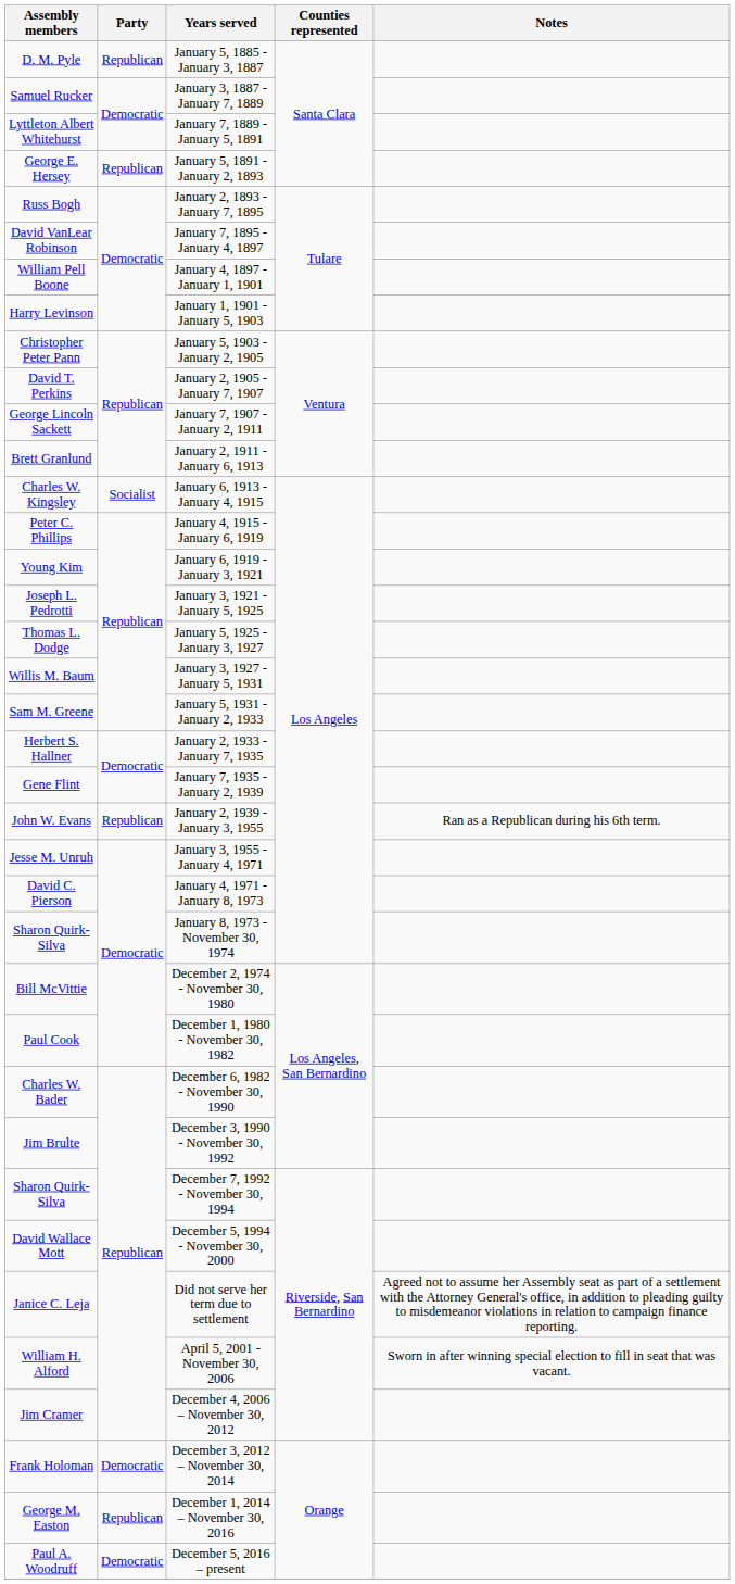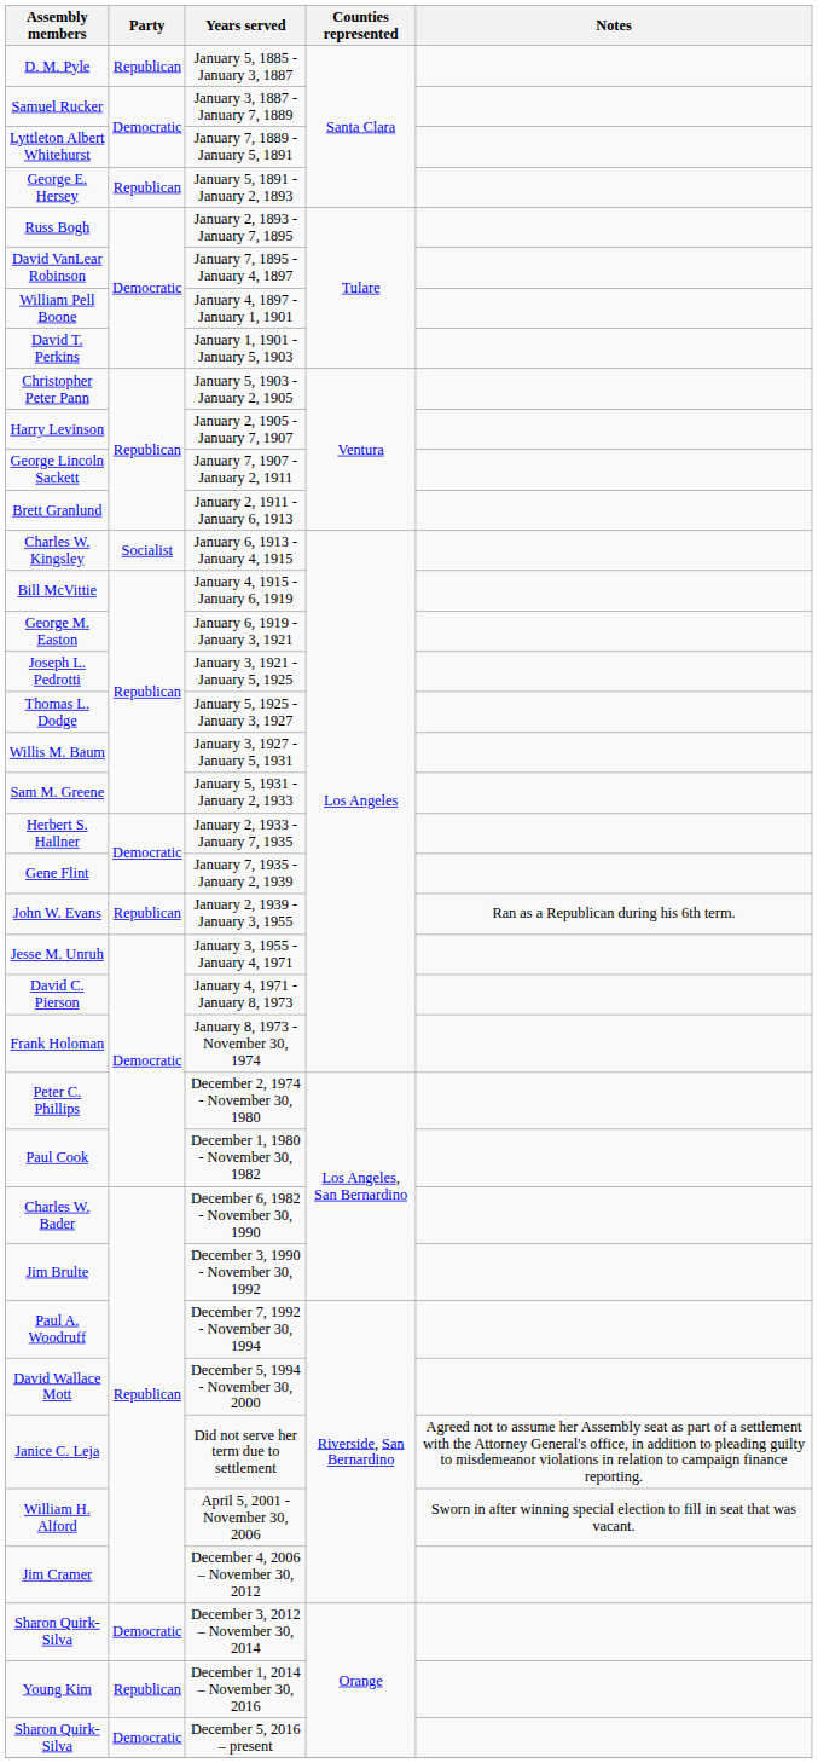 <table class=wikitable style="text-align:center">
 <tr>
 <th>Assembly members</th>
 <th>Party</th>
 <th>Years served</th>
 <th>Counties represented</th>
 <th>Notes</th>
 </tr>
 <tr>
 <td><a href='#'>D. M. Pyle</a></td>
 <td><a href='#'>Republican</a></td>
 <td>January 5, 1885 - January 3, 1887</td>
 <td rowspan=4><a href='#'>Santa Clara</a></td>
 <td></td>
 </tr>
 <tr>
 <td><a href='#'>Samuel Rucker</a></td>
 <td rowspan=2 ><a href='#'>Democratic</a></td>
 <td>January 3, 1887 - January 7, 1889</td>
 <td></td>
 </tr>
 <tr>
 <td><a href='#'>Lyttleton Albert Whitehurst</a></td>
 <td>January 7, 1889 - January 5, 1891</td>
 <td></td>
 </tr>
 <tr>
 <td><a href='#'>George E. Hersey</a></td>
 <td><a href='#'>Republican</a></td>
 <td>January 5, 1891 - January 2, 1893</td>
 <td></td>
 </tr>
 <tr>
 <td><a href='#'>Russ Bogh</a></td>
 <td rowspan=4 ><a href='#'>Democratic</a></td>
 <td>January 2, 1893 - January 7, 1895</td>
 <td rowspan=4><a href='#'>Tulare</a></td>
 <td></td>
 </tr>
 <tr>
 <td><a href='#'>David VanLear Robinson</a></td>
 <td>January 7, 1895 - January 4, 1897</td>
 <td></td>
 </tr>
 <tr>
 <td><a href='#'>William Pell Boone</a></td>
 <td>January 4, 1897 - January 1, 1901</td>
 <td></td>
 </tr>
 <tr>
-<td><a href='#'>Harry Levinson</a></td>
+<td><a href='#'>David T. Perkins</a></td>
 <td>January 1, 1901 - January 5, 1903</td>
 <td></td>
 </tr>
 <tr>
 <td><a href='#'>Christopher Peter Pann</a></td>
 <td rowspan=4 ><a href='#'>Republican</a></td>
 <td>January 5, 1903 - January 2, 1905</td>
 <td rowspan=4><a href='#'>Ventura</a></td>
 <td></td>
 </tr>
 <tr>
-<td><a href='#'>David T. Perkins</a></td>
+<td><a href='#'>Harry Levinson</a></td>
 <td>January 2, 1905 - January 7, 1907</td>
 <td></td>
 </tr>
 <tr>
 <td><a href='#'>George Lincoln Sackett</a></td>
 <td>January 7, 1907 - January 2, 1911</td>
 <td></td>
 </tr>
 <tr>
 <td><a href='#'>Brett Granlund</a></td>
 <td>January 2, 1911 - January 6, 1913</td>
 <td></td>
 </tr>
 <tr>
 <td><a href='#'>Charles W. Kingsley</a></td>
 <td><a href='#'>Socialist</a></td>
 <td>January 6, 1913 - January 4, 1915</td>
 <td rowspan=14><a href='#'>Los Angeles</a></td>
 <td></td>
 </tr>
 <tr>
-<td><a href='#'>Peter C. Phillips</a></td>
+<td><a href='#'>Bill McVittie</a></td>
 <td rowspan=6 ><a href='#'>Republican</a></td>
 <td>January 4, 1915 - January 6, 1919</td>
 <td></td>
 </tr>
 <tr>
-<td><a href='#'>Young Kim</a></td>
+<td><a href='#'>George M. Easton</a></td>
 <td>January 6, 1919 - January 3, 1921</td>
 <td></td>
 </tr>
 <tr>
 <td><a href='#'>Joseph L. Pedrotti</a></td>
 <td>January 3, 1921 - January 5, 1925</td>
 <td></td>
 </tr>
 <tr>
 <td><a href='#'>Thomas L. Dodge</a></td>
 <td>January 5, 1925 - January 3, 1927</td>
 <td></td>
 </tr>
 <tr>
 <td><a href='#'>Willis M. Baum</a></td>
 <td>January 3, 1927 - January 5, 1931</td>
 <td></td>
 </tr>
 <tr>
 <td><a href='#'>Sam M. Greene</a></td>
 <td>January 5, 1931 - January 2, 1933</td>
 <td></td>
 </tr>
 <tr>
 <td><a href='#'>Herbert S. Hallner</a></td>
 <td rowspan=3 ><a href='#'>Democratic</a></td>
 <td>January 2, 1933 - January 7, 1935</td>
 <td></td>
 </tr>
 <tr>
 <td><a href='#'>Gene Flint</a></td>
 <td>January 7, 1935 - January 2, 1939</td>
 <td></td>
 </tr>
 <tr>
 <td rowspan=2><a href='#'>John W. Evans</a></td>
 <td rowspan=2>January 2, 1939 - January 3, 1955</td>
 <td rowspan=2>Ran as a Republican during his 6th term.</td>
 </tr>
 <tr>
 <td><a href='#'>Republican</a></td>
 </tr>
 <tr>
 <td><a href='#'>Jesse M. Unruh</a></td>
 <td rowspan=5 ><a href='#'>Democratic</a></td>
 <td>January 3, 1955 - January 4, 1971</td>
 <td></td>
 </tr>
 <tr>
 <td><a href='#'>David C. Pierson</a></td>
 <td>January 4, 1971 - January 8, 1973</td>
 <td></td>
 </tr>
 <tr>
-<td><a href='#'>Sharon Quirk-Silva</a></td>
+<td><a href='#'>Frank Holoman</a></td>
 <td>January 8, 1973 - November 30, 1974</td>
 <td></td>
 </tr>
 <tr>
-<td><a href='#'>Bill McVittie</a></td>
+<td><a href='#'>Peter C. Phillips</a></td>
 <td>December 2, 1974 - November 30, 1980</td>
 <td rowspan=4><a href='#'>Los Angeles</a>, <a href='#'>San Bernardino</a></td>
 <td></td>
 </tr>
 <tr>
 <td><a href='#'>Paul Cook</a></td>
 <td>December 1, 1980 - November 30, 1982</td>
 <td></td>
 </tr>
 <tr>
 <td><a href='#'>Charles W. Bader</a></td>
 <td rowspan=7 ><a href='#'>Republican</a></td>
 <td>December 6, 1982 - November 30, 1990</td>
 <td></td>
 </tr>
 <tr>
 <td><a href='#'>Jim Brulte</a></td>
 <td>December 3, 1990 - November 30, 1992</td>
 <td></td>
 </tr>
 <tr>
-<td><a href='#'>Sharon Quirk-Silva</a></td>
+<td><a href='#'>Paul A. Woodruff</a></td>
 <td>December 7, 1992 - November 30, 1994</td>
 <td rowspan=5><a href='#'>Riverside</a>, <a href='#'>San Bernardino</a></td>
 <td></td>
 </tr>
 <tr>
 <td><a href='#'>David Wallace Mott</a></td>
 <td>December 5, 1994 - November 30, 2000</td>
 <td></td>
 </tr>
 <tr>
 <td><a href='#'>Janice C. Leja</a></td>
 <td>Did not serve her term due to settlement</td>
 <td>Agreed not to assume her Assembly seat as part of a settlement with the Attorney General's office, in addition to pleading guilty to misdemeanor violations in relation to campaign finance reporting.</td>
 </tr>
 <tr>
 <td><a href='#'>William H. Alford</a></td>
 <td>April 5, 2001 - November 30, 2006</td>
 <td>Sworn in after winning special election to fill in seat that was vacant.</td>
 </tr>
 <tr>
 <td><a href='#'>Jim Cramer</a></td>
 <td>December 4, 2006 – November 30, 2012</td>
 <td></td>
 </tr>
 <tr>
-<td><a href='#'>Frank Holoman</a></td>
+<td><a href='#'>Sharon Quirk-Silva</a></td>
 <td><a href='#'>Democratic</a></td>
 <td>December 3, 2012 – November 30, 2014</td>
 <td rowspan=3><a href='#'>Orange</a></td>
 <td></td>
 </tr>
 <tr>
-<td><a href='#'>George M. Easton</a></td>
+<td><a href='#'>Young Kim</a></td>
 <td><a href='#'>Republican</a></td>
 <td>December 1, 2014 – November 30, 2016</td>
 <td></td>
 </tr>
 <tr>
-<td><a href='#'>Paul A. Woodruff</a></td>
+<td><a href='#'>Sharon Quirk-Silva</a></td>
 <td><a href='#'>Democratic</a></td>
 <td>December 5, 2016 – present</td>
 <td></td>
 </tr>
 <tr>
 </tr>
 </table>
